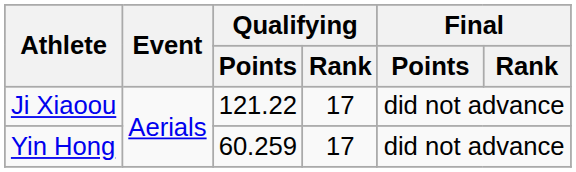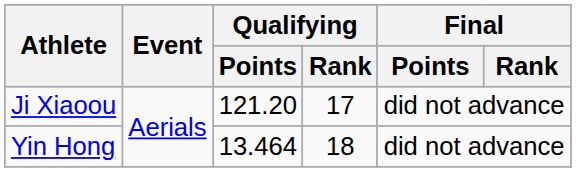 <table class="wikitable" style="font-size:90%">
 <tr>
 <th rowspan="2">Athlete</th>
 <th rowspan="2">Event</th>
 <th colspan="2">Qualifying</th>
 <th colspan="2">Final</th>
 </tr>
 <tr>
 <th>Points</th>
 <th>Rank</th>
 <th>Points</th>
 <th>Rank</th>
 </tr>
 <tr align="center">
 <td align="left"><a href='#'>Ji Xiaoou</a></td>
 <td align="left" rowspan=2><a href='#'>Aerials</a></td>
-<td>121.22</td>
+<td>121.20</td>
 <td>17</td>
 <td colspan=2>did not advance</td>
 </tr>
 <tr align="center">
 <td align="left"><a href='#'>Yin Hong</a></td>
-<td>60.259</td>
-<td>17</td>
+<td>13.464</td>
+<td>18</td>
 <td colspan=2>did not advance</td>
 </tr>
 </table>
